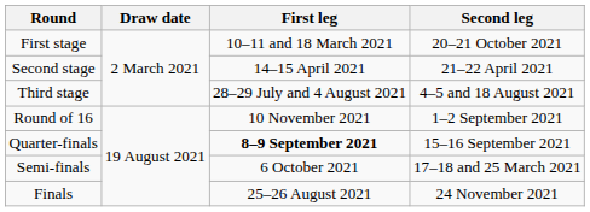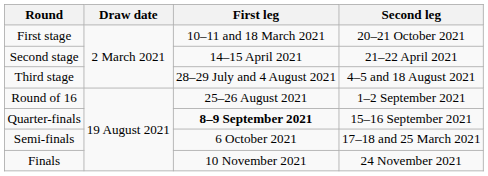 <table class="wikitable" style="text-align: center">
 <tr>
 <th>Round</th>
 <th>Draw date</th>
 <th>First leg</th>
 <th>Second leg</th>
 </tr>
 <tr>
 <td>First stage</td>
 <td rowspan=3>2 March 2021</td>
 <td>10–11 and 18 March 2021</td>
 <td>20–21 October 2021</td>
 </tr>
 <tr>
 <td>Second stage</td>
 <td>14–15 April 2021</td>
 <td>21–22 April 2021</td>
 </tr>
 <tr>
 <td>Third stage</td>
 <td>28–29 July and 4 August 2021</td>
 <td>4–5 and 18 August 2021</td>
 </tr>
 <tr>
 <td>Round of 16</td>
 <td rowspan=4>19 August 2021</td>
-<td>10 November 2021</td>
+<td>25–26 August 2021</td>
 <td>1–2 September 2021</td>
 </tr>
 <tr>
 <td>Quarter-finals</td>
 <td><strong>8–9 September 2021</strong></td>
 <td>15–16 September 2021</td>
 </tr>
 <tr>
 <td>Semi-finals</td>
 <td>6 October 2021</td>
 <td>17–18 and 25 March 2021</td>
 </tr>
 <tr>
 <td>Finals</td>
-<td>25–26 August 2021</td>
+<td>10 November 2021</td>
 <td>24 November 2021</td>
 </tr>
 </table>
